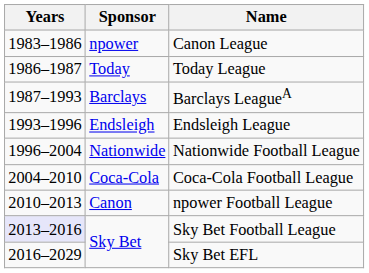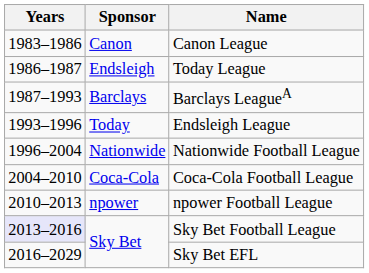 <table class="wikitable sortable">
 <tr>
 <th>Years</th>
 <th>Sponsor</th>
 <th>Name</th>
 </tr>
 <tr>
 <td>1983–1986</td>
-<td><a href='#'>npower</a></td>
+<td><a href='#'>Canon</a></td>
 <td>Canon League</td>
 </tr>
 <tr>
 <td>1986–1987</td>
-<td><a href='#'>Today</a></td>
+<td><a href='#'>Endsleigh</a></td>
 <td>Today League</td>
 </tr>
 <tr>
 <td>1987–1993</td>
 <td><a href='#'>Barclays</a></td>
 <td>Barclays League<sup>A</sup></td>
 </tr>
 <tr>
 <td>1993–1996</td>
-<td><a href='#'>Endsleigh</a></td>
+<td><a href='#'>Today</a></td>
 <td>Endsleigh League</td>
 </tr>
 <tr>
 <td>1996–2004</td>
 <td><a href='#'>Nationwide</a></td>
 <td>Nationwide Football League</td>
 </tr>
 <tr>
 <td>2004–2010</td>
 <td><a href='#'>Coca-Cola</a></td>
 <td>Coca-Cola Football League</td>
 </tr>
 <tr>
 <td>2010–2013</td>
-<td><a href='#'>Canon</a></td>
+<td><a href='#'>npower</a></td>
 <td>npower Football League</td>
 </tr>
 <tr>
 <td style="background: lavender;">2013–2016</td>
 <td rowspan=2><a href='#'>Sky Bet</a></td>
 <td>Sky Bet Football League</td>
 </tr>
 <tr>
 <td>2016–2029</td>
 <td>Sky Bet EFL</td>
 </tr>
 </table>
